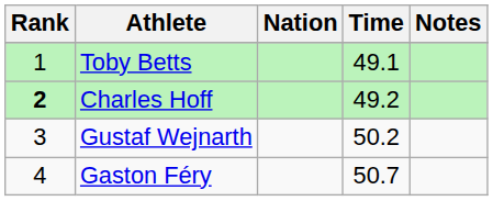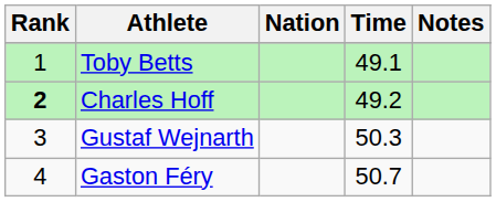 <table class="wikitable sortable" style="text-align:center">
 <tr>
 <th>Rank</th>
 <th>Athlete</th>
 <th>Nation</th>
 <th>Time</th>
 <th>Notes</th>
 </tr>
 <tr>
 </tr>
 <tr bgcolor=bbf3bb>
 <td>1</td>
 <td align=left><a href='#'>Toby Betts</a></td>
 <td align=left></td>
 <td>49.1</td>
 <td></td>
 </tr>
 <tr bgcolor=bbf3bb>
 <td><strong>2</strong></td>
 <td align=left><a href='#'>Charles Hoff</a></td>
 <td align=left></td>
 <td>49.2</td>
 <td></td>
 </tr>
 <tr>
 <td>3</td>
 <td align=left><a href='#'>Gustaf Wejnarth</a></td>
 <td align=left></td>
-<td>50.2</td>
+<td>50.3</td>
 <td></td>
 </tr>
 <tr>
 <td>4</td>
 <td align=left><a href='#'>Gaston Féry</a></td>
 <td align=left></td>
 <td>50.7</td>
 <td></td>
 </tr>
 </table>
